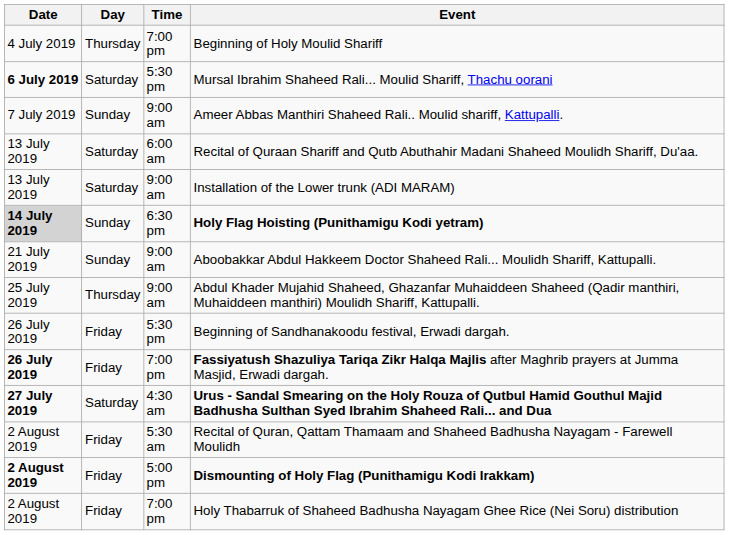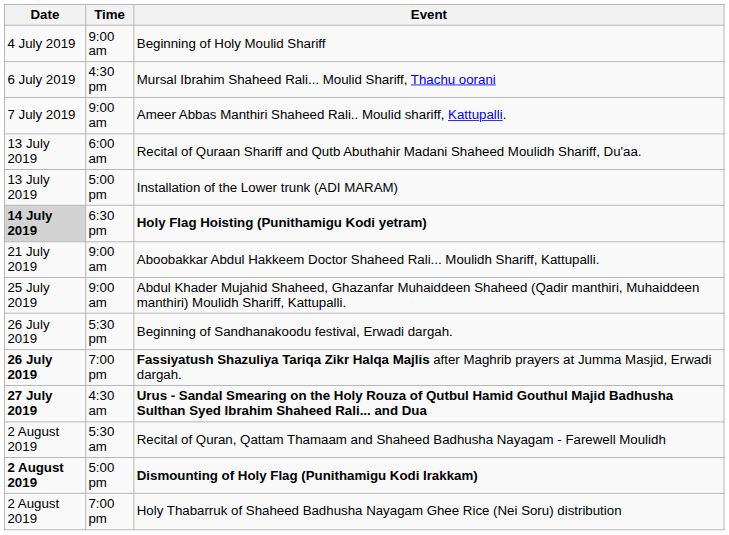 <table class="wikitable">
 <tr>
 <th>Date</th>
-<th>Day</th>
 <th>Time</th>
 <th>Event</th>
 </tr>
 <tr>
 <td>4 July 2019</td>
-<td>Thursday</td>
-<td>7:00 pm</td>
+<td>9:00 am</td>
 <td>Beginning of Holy Moulid Shariff</td>
 </tr>
 <tr>
-<td><strong>6 July 2019</strong></td>
-<td>Saturday</td>
-<td>5:30 pm</td>
+<td>6 July 2019</td>
+<td>4:30 pm</td>
 <td>Mursal Ibrahim Shaheed Rali... Moulid Shariff, <a href='#'>Thachu oorani</a></td>
 </tr>
 <tr>
 <td>7 July 2019</td>
-<td>Sunday</td>
 <td>9:00 am</td>
 <td>Ameer Abbas Manthiri Shaheed Rali.. Moulid shariff, <a href='#'>Kattupalli</a>.</td>
 </tr>
 <tr>
 <td>13 July 2019</td>
-<td>Saturday</td>
 <td>6:00 am</td>
 <td>Recital of Quraan Shariff and Qutb Abuthahir Madani Shaheed Moulidh Shariff, Du'aa.</td>
 </tr>
 <tr>
 <td>13 July 2019</td>
-<td>Saturday</td>
-<td>9:00 am</td>
+<td>5:00 pm</td>
 <td>Installation of the Lower trunk (ADI MARAM)</td>
 </tr>
 <tr>
 <td style="background: lightgrey;"><strong>14 July 2019</strong></td>
-<td>Sunday</td>
 <td>6:30 pm</td>
 <td><strong>Holy Flag Hoisting (Punithamigu Kodi yetram)</strong></td>
 </tr>
 <tr>
 <td>21 July 2019</td>
-<td>Sunday</td>
 <td>9:00 am</td>
 <td>Aboobakkar Abdul Hakkeem Doctor Shaheed Rali... Moulidh Shariff, Kattupalli.</td>
 </tr>
 <tr>
 <td>25 July 2019</td>
-<td>Thursday</td>
 <td>9:00 am</td>
 <td>Abdul Khader Mujahid Shaheed, Ghazanfar Muhaiddeen Shaheed (Qadir manthiri, Muhaiddeen manthiri) Moulidh Shariff, Kattupalli.</td>
 </tr>
 <tr>
 <td>26 July 2019</td>
-<td>Friday</td>
 <td>5:30 pm</td>
 <td>Beginning of Sandhanakoodu festival, Erwadi dargah.</td>
 </tr>
 <tr>
 <td><strong>26 July 2019</strong></td>
-<td>Friday</td>
 <td>7:00 pm</td>
 <td><strong>Fassiyatush Shazuliya Tariqa Zikr Halqa Majlis</strong> after Maghrib prayers at Jumma Masjid, Erwadi dargah.</td>
 </tr>
 <tr>
 <td><strong>27 July 2019</strong></td>
-<td>Saturday</td>
 <td>4:30 am</td>
 <td><strong>Urus - Sandal Smearing on the Holy Rouza of Qutbul Hamid Gouthul Majid Badhusha Sulthan Syed Ibrahim Shaheed Rali... and Dua</strong></td>
 </tr>
 <tr>
 <td>2 August 2019</td>
-<td>Friday</td>
 <td>5:30 am</td>
 <td>Recital of Quran, Qattam Thamaam and Shaheed Badhusha Nayagam - Farewell Moulidh</td>
 </tr>
 <tr>
 <td><strong>2 August 2019</strong></td>
-<td>Friday</td>
 <td>5:00 pm</td>
 <td><strong>Dismounting of Holy Flag (Punithamigu Kodi Irakkam)</strong></td>
 </tr>
 <tr>
 <td>2 August 2019</td>
-<td>Friday</td>
 <td>7:00 pm</td>
 <td>Holy Thabarruk of Shaheed Badhusha Nayagam Ghee Rice (Nei Soru) distribution</td>
 </tr>
 </table>
